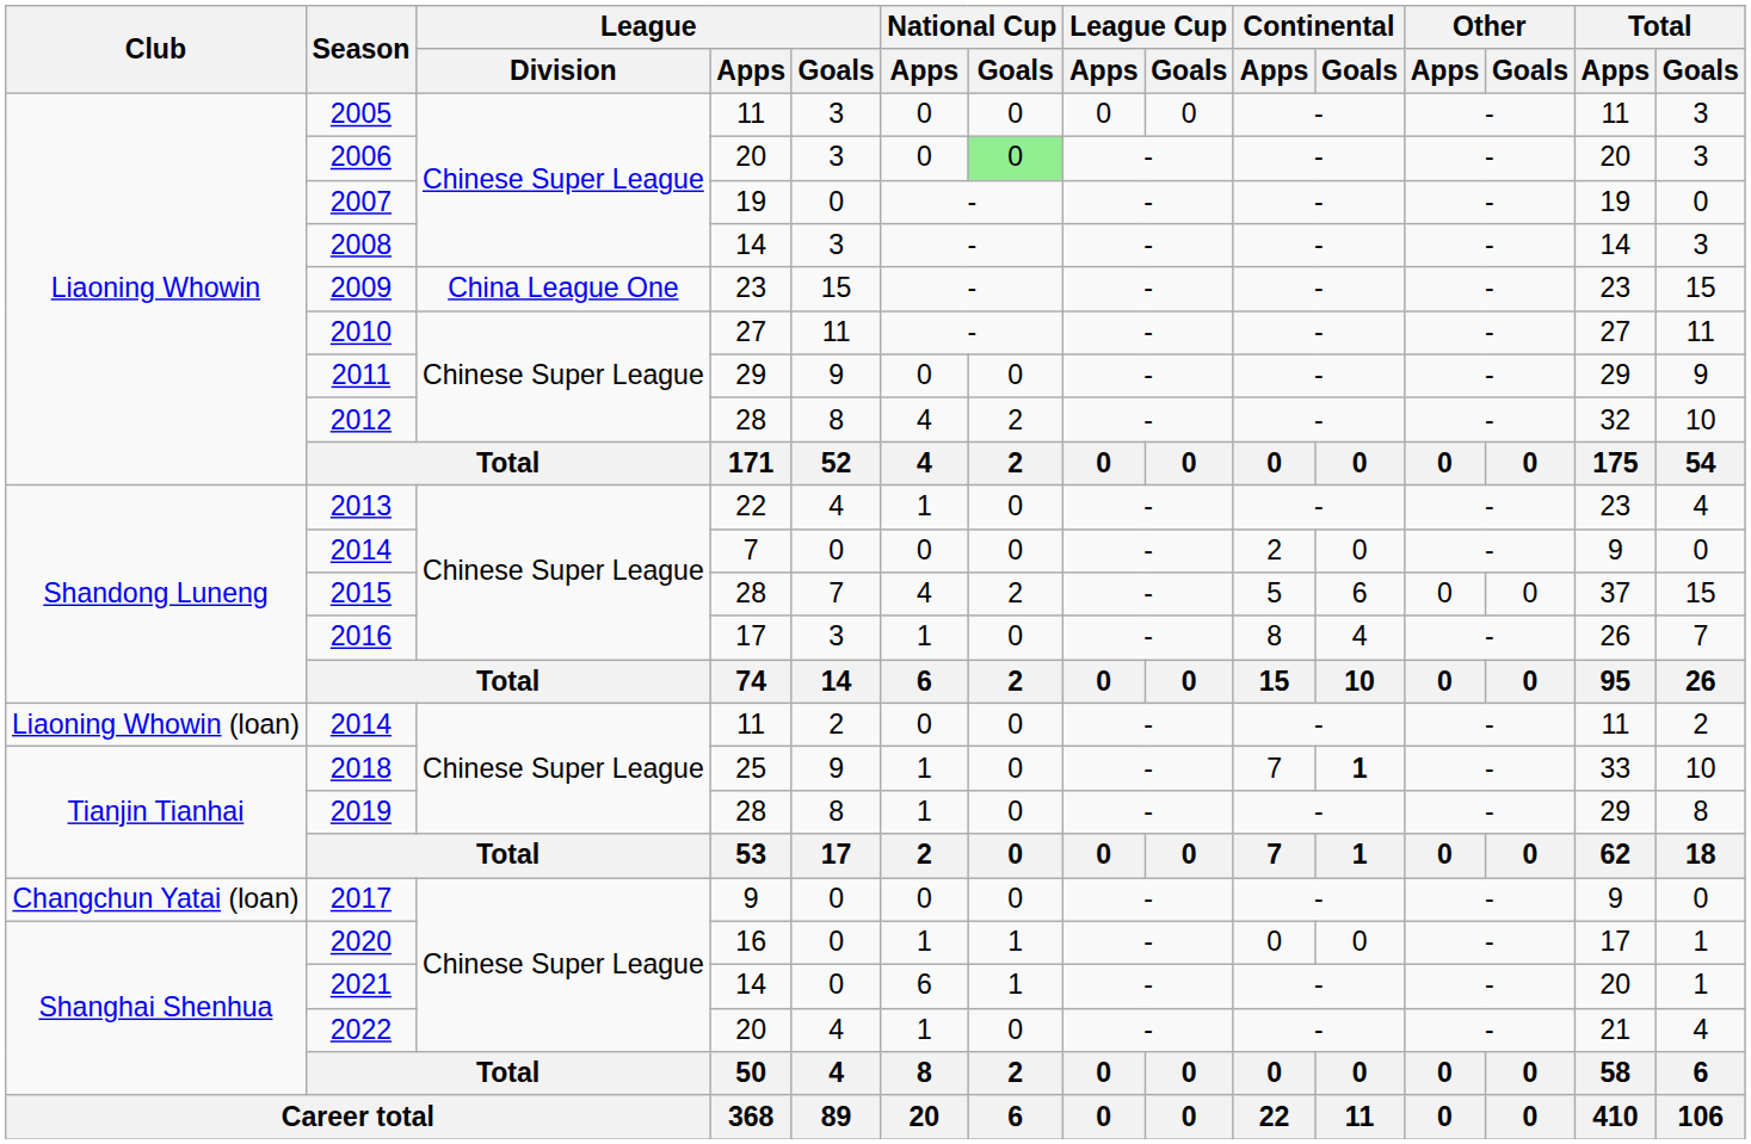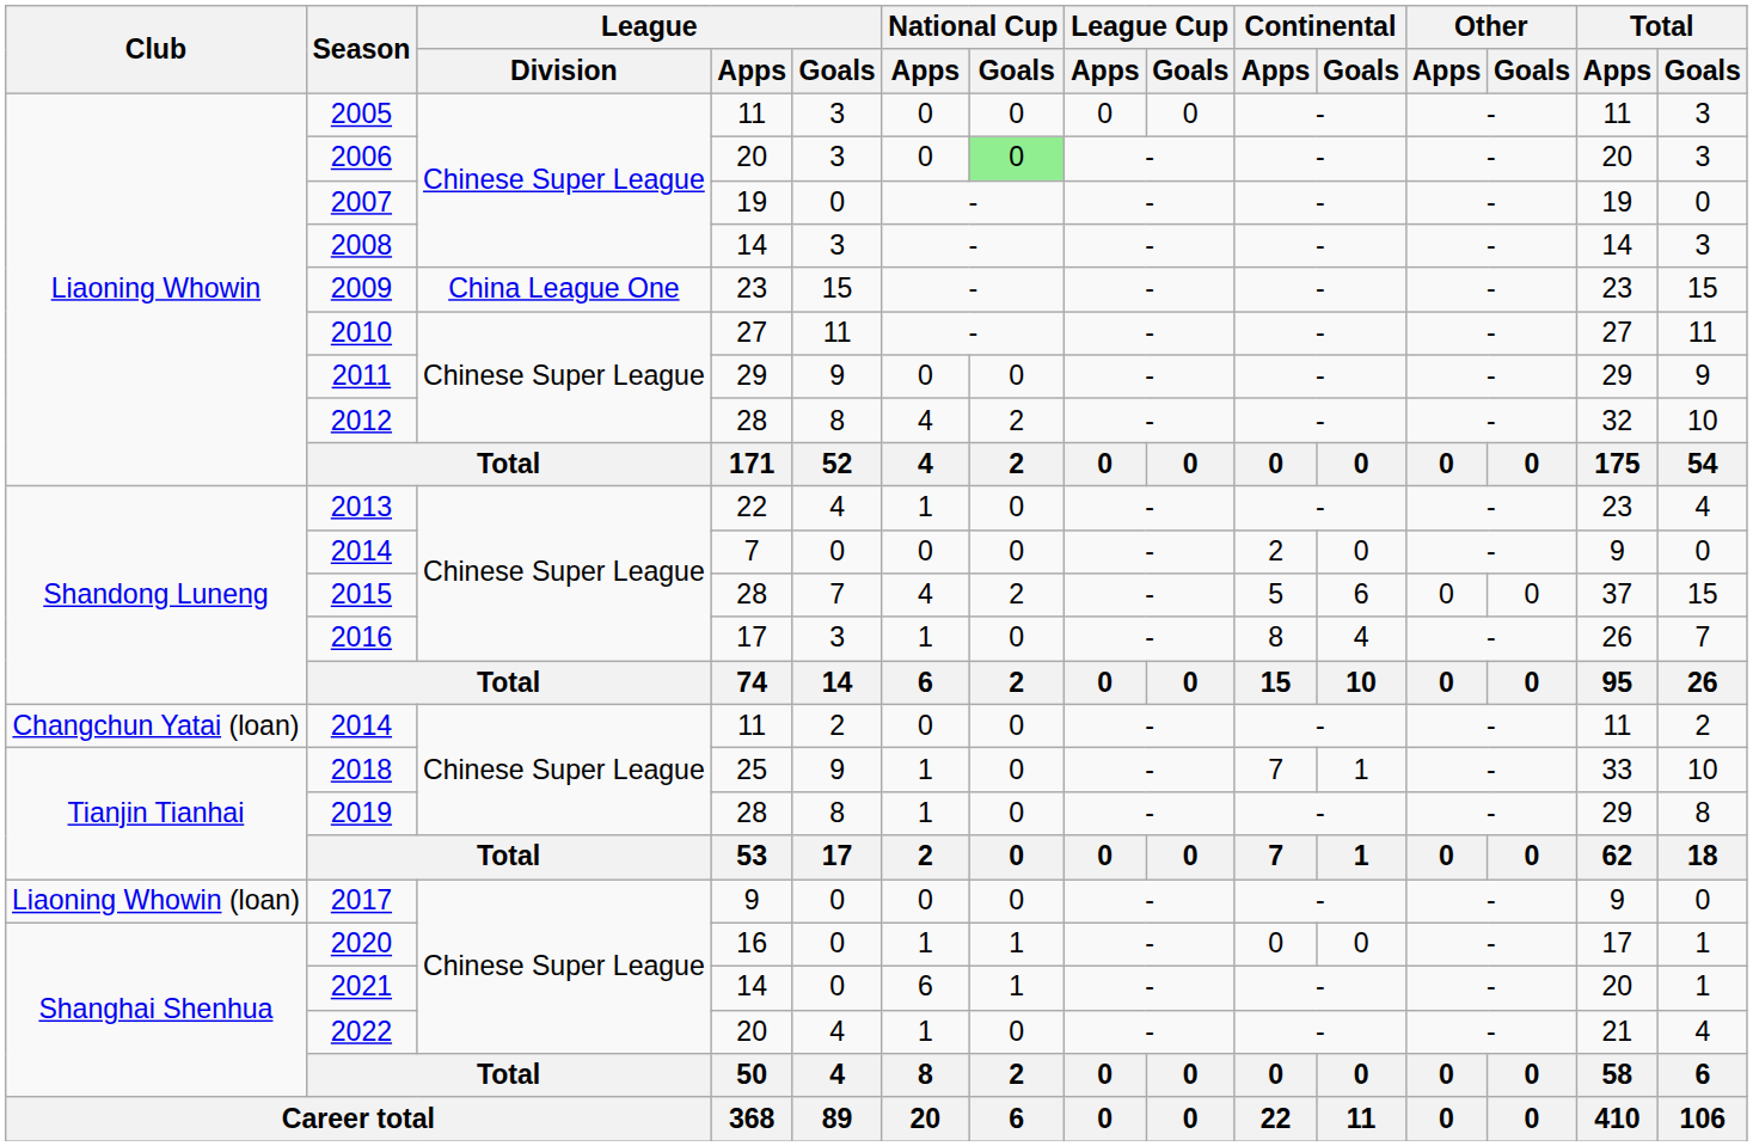 <table class="wikitable" style="text-align: center">
 <tr>
 <th rowspan="2">Club</th>
 <th rowspan="2">Season</th>
 <th colspan="3">League</th>
 <th colspan="2">National Cup</th>
 <th colspan="2">League Cup</th>
 <th colspan="2">Continental</th>
 <th colspan="2">Other</th>
 <th colspan="2">Total</th>
 </tr>
 <tr>
 <th>Division</th>
 <th>Apps</th>
 <th>Goals</th>
 <th>Apps</th>
 <th>Goals</th>
 <th>Apps</th>
 <th>Goals</th>
 <th>Apps</th>
 <th>Goals</th>
 <th>Apps</th>
 <th>Goals</th>
 <th>Apps</th>
 <th>Goals</th>
 </tr>
 <tr>
 <td rowspan=9><a href='#'>Liaoning Whowin</a></td>
 <td><a href='#'>2005</a></td>
 <td rowspan="4"><a href='#'>Chinese Super League</a></td>
 <td>11</td>
 <td>3</td>
 <td>0</td>
 <td>0</td>
 <td>0</td>
 <td>0</td>
 <td colspan="2">-</td>
 <td colspan="2">-</td>
 <td>11</td>
 <td>3</td>
 </tr>
 <tr>
 <td><a href='#'>2006</a></td>
 <td>20</td>
 <td>3</td>
 <td>0</td>
 <td style="background: lightgreen;">0</td>
 <td colspan="2">-</td>
 <td colspan="2">-</td>
 <td colspan="2">-</td>
 <td>20</td>
 <td>3</td>
 </tr>
 <tr>
 <td><a href='#'>2007</a></td>
 <td>19</td>
 <td>0</td>
 <td colspan="2">-</td>
 <td colspan="2">-</td>
 <td colspan="2">-</td>
 <td colspan="2">-</td>
 <td>19</td>
 <td>0</td>
 </tr>
 <tr>
 <td><a href='#'>2008</a></td>
 <td>14</td>
 <td>3</td>
 <td colspan="2">-</td>
 <td colspan="2">-</td>
 <td colspan="2">-</td>
 <td colspan="2">-</td>
 <td>14</td>
 <td>3</td>
 </tr>
 <tr>
 <td><a href='#'>2009</a></td>
 <td><a href='#'>China League One</a></td>
 <td>23</td>
 <td>15</td>
 <td colspan="2">-</td>
 <td colspan="2">-</td>
 <td colspan="2">-</td>
 <td colspan="2">-</td>
 <td>23</td>
 <td>15</td>
 </tr>
 <tr>
 <td><a href='#'>2010</a></td>
 <td rowspan=3>Chinese Super League</td>
 <td>27</td>
 <td>11</td>
 <td colspan="2">-</td>
 <td colspan="2">-</td>
 <td colspan="2">-</td>
 <td colspan="2">-</td>
 <td>27</td>
 <td>11</td>
 </tr>
 <tr>
 <td><a href='#'>2011</a></td>
 <td>29</td>
 <td>9</td>
 <td>0</td>
 <td>0</td>
 <td colspan="2">-</td>
 <td colspan="2">-</td>
 <td colspan="2">-</td>
 <td>29</td>
 <td>9</td>
 </tr>
 <tr>
 <td><a href='#'>2012</a></td>
 <td>28</td>
 <td>8</td>
 <td>4</td>
 <td>2</td>
 <td colspan="2">-</td>
 <td colspan="2">-</td>
 <td colspan="2">-</td>
 <td>32</td>
 <td>10</td>
 </tr>
 <tr>
 <th colspan="2"><strong>Total</strong></th>
 <th>171</th>
 <th>52</th>
 <th>4</th>
 <th>2</th>
 <th>0</th>
 <th>0</th>
 <th>0</th>
 <th>0</th>
 <th>0</th>
 <th>0</th>
 <th>175</th>
 <th>54</th>
 </tr>
 <tr>
 <td rowspan=5><a href='#'>Shandong Luneng</a></td>
 <td><a href='#'>2013</a></td>
 <td rowspan=4>Chinese Super League</td>
 <td>22</td>
 <td>4</td>
 <td>1</td>
 <td>0</td>
 <td colspan="2">-</td>
 <td colspan="2">-</td>
 <td colspan="2">-</td>
 <td>23</td>
 <td>4</td>
 </tr>
 <tr>
 <td><a href='#'>2014</a></td>
 <td>7</td>
 <td>0</td>
 <td>0</td>
 <td>0</td>
 <td colspan="2">-</td>
 <td>2</td>
 <td>0</td>
 <td colspan="2">-</td>
 <td>9</td>
 <td>0</td>
 </tr>
 <tr>
 <td><a href='#'>2015</a></td>
 <td>28</td>
 <td>7</td>
 <td>4</td>
 <td>2</td>
 <td colspan="2">-</td>
 <td>5</td>
 <td>6</td>
 <td>0</td>
 <td>0</td>
 <td>37</td>
 <td>15</td>
 </tr>
 <tr>
 <td><a href='#'>2016</a></td>
 <td>17</td>
 <td>3</td>
 <td>1</td>
 <td>0</td>
 <td colspan="2">-</td>
 <td>8</td>
 <td>4</td>
 <td colspan="2">-</td>
 <td>26</td>
 <td>7</td>
 </tr>
 <tr>
 <th colspan="2"><strong>Total</strong></th>
 <th>74</th>
 <th>14</th>
 <th>6</th>
 <th>2</th>
 <th>0</th>
 <th>0</th>
 <th>15</th>
 <th>10</th>
 <th>0</th>
 <th>0</th>
 <th>95</th>
 <th>26</th>
 </tr>
 <tr>
-<td><a href='#'>Liaoning Whowin</a> (loan)</td>
+<td><a href='#'>Changchun Yatai</a> (loan)</td>
 <td><a href='#'>2014</a></td>
 <td rowspan=3>Chinese Super League</td>
 <td>11</td>
 <td>2</td>
 <td>0</td>
 <td>0</td>
 <td colspan="2">-</td>
 <td colspan="2">-</td>
 <td colspan="2">-</td>
 <td>11</td>
 <td>2</td>
 </tr>
 <tr>
 <td rowspan=3><a href='#'>Tianjin Tianhai</a></td>
 <td><a href='#'>2018</a></td>
 <td>25</td>
 <td>9</td>
 <td>1</td>
 <td>0</td>
 <td colspan="2">-</td>
 <td>7</td>
-<td><strong>1</strong></td>
+<td>1</td>
 <td colspan="2">-</td>
 <td>33</td>
 <td>10</td>
 </tr>
 <tr>
 <td><a href='#'>2019</a></td>
 <td>28</td>
 <td>8</td>
 <td>1</td>
 <td>0</td>
 <td colspan="2">-</td>
 <td colspan="2">-</td>
 <td colspan="2">-</td>
 <td>29</td>
 <td>8</td>
 </tr>
 <tr>
 <th colspan="2"><strong>Total</strong></th>
 <th>53</th>
 <th>17</th>
 <th>2</th>
 <th>0</th>
 <th>0</th>
 <th>0</th>
 <th>7</th>
 <th>1</th>
 <th>0</th>
 <th>0</th>
 <th>62</th>
 <th>18</th>
 </tr>
 <tr>
-<td><a href='#'>Changchun Yatai</a> (loan)</td>
+<td><a href='#'>Liaoning Whowin</a> (loan)</td>
 <td><a href='#'>2017</a></td>
 <td rowspan=4>Chinese Super League</td>
 <td>9</td>
 <td>0</td>
 <td>0</td>
 <td>0</td>
 <td colspan="2">-</td>
 <td colspan="2">-</td>
 <td colspan="2">-</td>
 <td>9</td>
 <td>0</td>
 </tr>
 <tr>
 <td rowspan=4><a href='#'>Shanghai Shenhua</a></td>
 <td><a href='#'>2020</a></td>
 <td>16</td>
 <td>0</td>
 <td>1</td>
 <td>1</td>
 <td colspan="2">-</td>
 <td>0</td>
 <td>0</td>
 <td colspan="2">-</td>
 <td>17</td>
 <td>1</td>
 </tr>
 <tr>
 <td><a href='#'>2021</a></td>
 <td>14</td>
 <td>0</td>
 <td>6</td>
 <td>1</td>
 <td colspan="2">-</td>
 <td colspan="2">-</td>
 <td colspan="2">-</td>
 <td>20</td>
 <td>1</td>
 </tr>
 <tr>
 <td><a href='#'>2022</a></td>
 <td>20</td>
 <td>4</td>
 <td>1</td>
 <td>0</td>
 <td colspan="2">-</td>
 <td colspan="2">-</td>
 <td colspan="2">-</td>
 <td>21</td>
 <td>4</td>
 </tr>
 <tr>
 <th colspan="2"><strong>Total</strong></th>
 <th>50</th>
 <th>4</th>
 <th>8</th>
 <th>2</th>
 <th>0</th>
 <th>0</th>
 <th>0</th>
 <th>0</th>
 <th>0</th>
 <th>0</th>
 <th>58</th>
 <th>6</th>
 </tr>
 <tr>
 <th colspan=3>Career total</th>
 <th>368</th>
 <th>89</th>
 <th>20</th>
 <th>6</th>
 <th>0</th>
 <th>0</th>
 <th>22</th>
 <th>11</th>
 <th>0</th>
 <th>0</th>
 <th>410</th>
 <th>106</th>
 </tr>
 </table>
